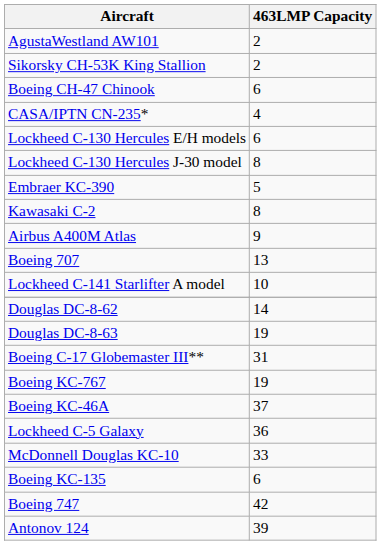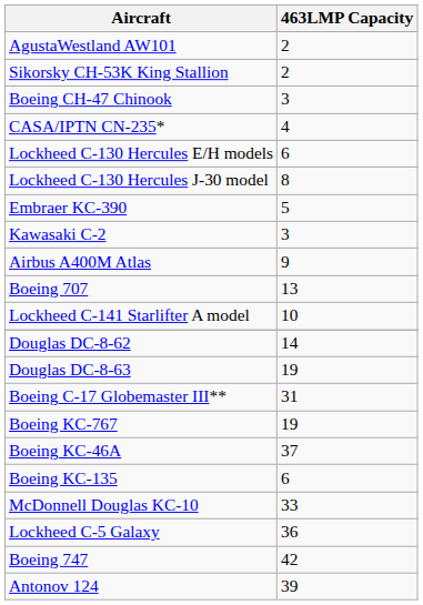 <table class="wikitable sortable">
 <tr>
 <th>Aircraft</th>
 <th>463LMP Capacity</th>
 </tr>
 <tr>
 <td><a href='#'>AgustaWestland AW101</a></td>
 <td>2</td>
 </tr>
 <tr>
 <td><a href='#'>Sikorsky CH-53K King Stallion</a></td>
 <td>2</td>
 </tr>
 <tr>
 <td><a href='#'>Boeing CH-47 Chinook</a></td>
-<td>6</td>
+<td>3</td>
 </tr>
 <tr>
 <td><a href='#'>CASA/IPTN CN-235</a>*</td>
 <td>4</td>
 </tr>
 <tr>
 <td><a href='#'>Lockheed C-130 Hercules</a> E/H models</td>
 <td>6</td>
 </tr>
 <tr>
 <td><a href='#'>Lockheed C-130 Hercules</a> J-30 model</td>
 <td>8</td>
 </tr>
 <tr>
 <td><a href='#'>Embraer KC-390</a></td>
 <td>5</td>
 </tr>
 <tr>
 <td><a href='#'>Kawasaki C-2</a></td>
-<td>8</td>
+<td>3</td>
 </tr>
 <tr>
 <td><a href='#'>Airbus A400M Atlas</a></td>
 <td>9</td>
 </tr>
 <tr>
 <td><a href='#'>Boeing 707</a></td>
 <td>13</td>
 </tr>
 <tr>
 <td><a href='#'>Lockheed C-141 Starlifter</a> A model</td>
 <td>10</td>
 </tr>
 <tr>
 </tr>
 <tr>
 </tr>
 <tr>
 <td><a href='#'>Douglas DC-8-62</a></td>
 <td>14</td>
 </tr>
 <tr>
 <td><a href='#'>Douglas DC-8-63</a></td>
 <td>19</td>
 </tr>
 <tr>
 <td><a href='#'>Boeing C-17 Globemaster III</a>**</td>
 <td>31</td>
 </tr>
 <tr>
 <td><a href='#'>Boeing KC-767</a></td>
 <td>19</td>
 </tr>
 <tr>
 <td><a href='#'>Boeing KC-46A</a></td>
 <td>37</td>
 </tr>
 <tr>
-<td><a href='#'>Lockheed C-5 Galaxy</a></td>
-<td>36</td>
+<td><a href='#'>Boeing KC-135</a></td>
+<td>6</td>
 </tr>
 <tr>
 <td><a href='#'>McDonnell Douglas KC-10</a></td>
 <td>33</td>
 </tr>
 <tr>
-<td><a href='#'>Boeing KC-135</a></td>
-<td>6</td>
+<td><a href='#'>Lockheed C-5 Galaxy</a></td>
+<td>36</td>
 </tr>
 <tr>
 <td><a href='#'>Boeing 747</a></td>
 <td>42</td>
 </tr>
 <tr>
 <td><a href='#'>Antonov 124</a></td>
 <td>39</td>
 </tr>
 </table>
